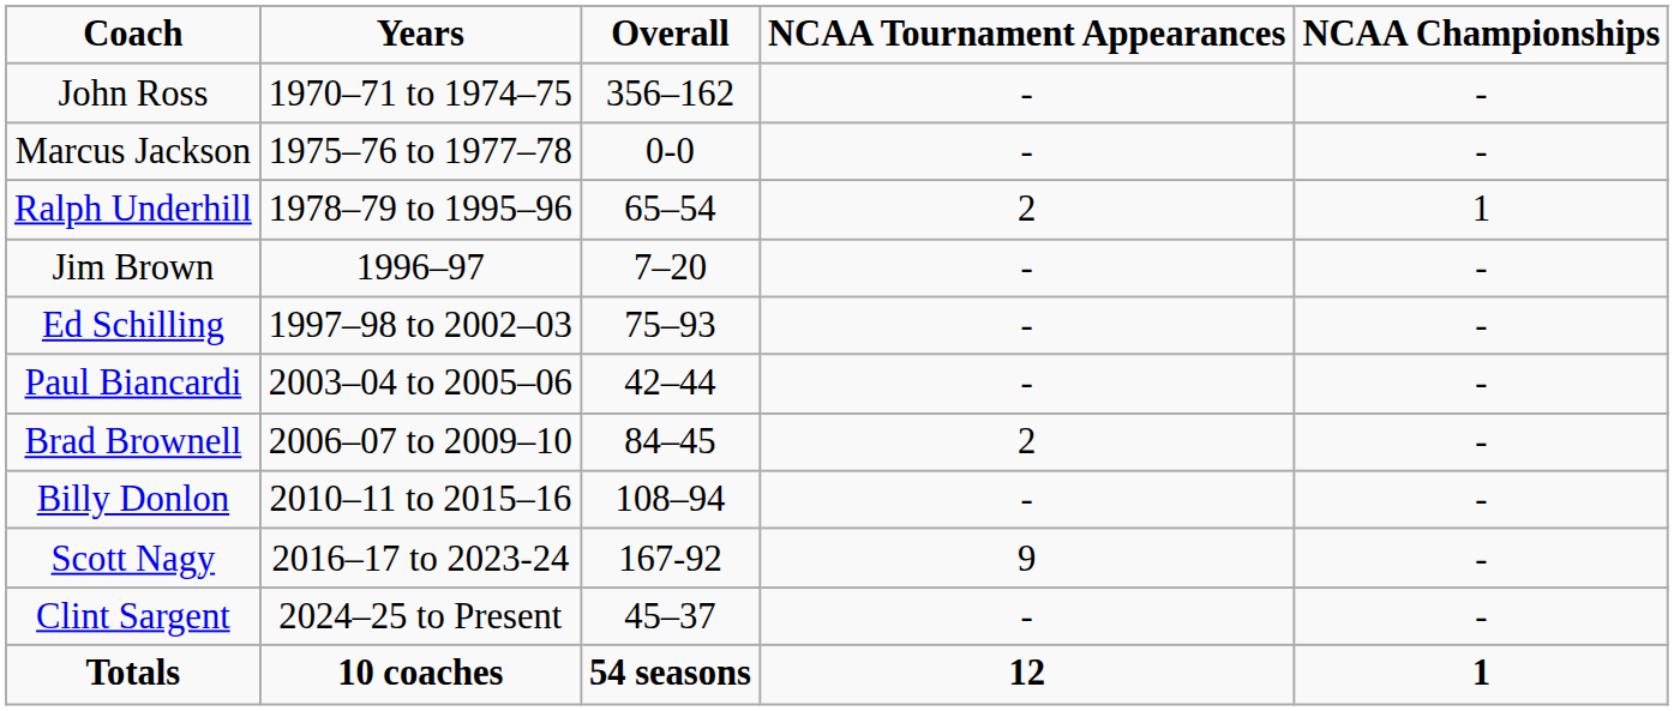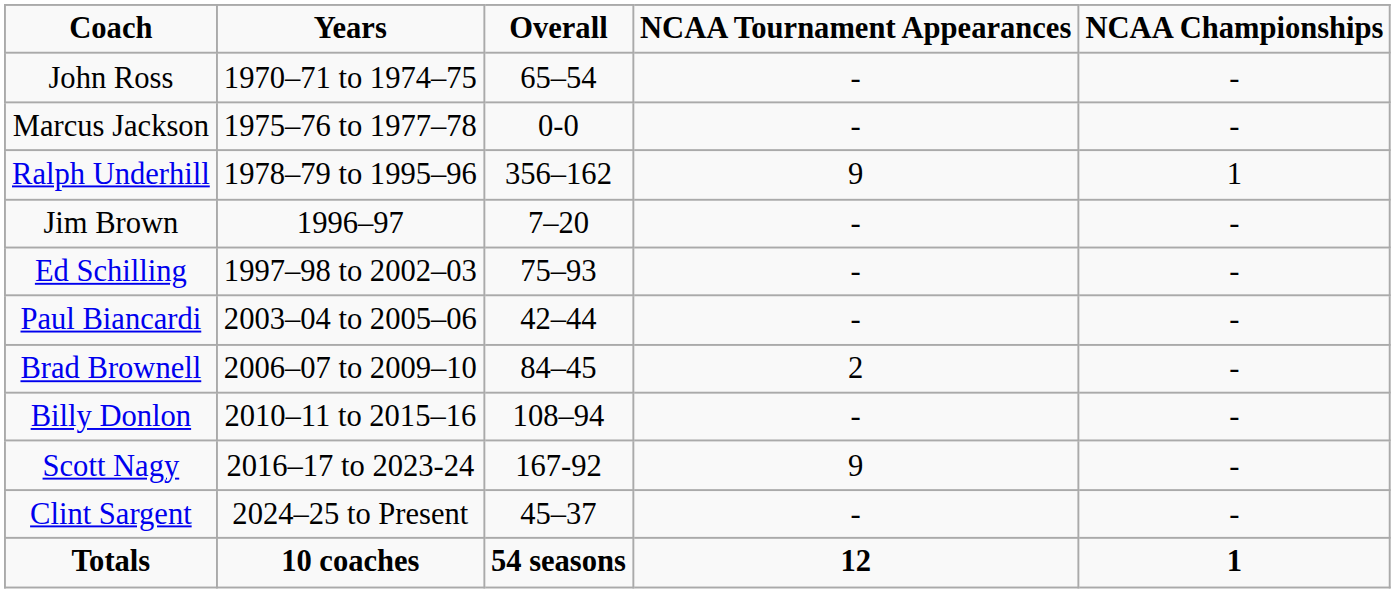 <table class="wikitable" style="text-align:center">
 <tr>
 <td style=><strong>Coach</strong></td>
 <td style=><strong>Years</strong></td>
 <td style=><strong>Overall</strong></td>
 <td style=><strong>NCAA Tournament Appearances</strong></td>
 <td style=><strong>NCAA Championships</strong></td>
 </tr>
 <tr>
 <td>John Ross</td>
 <td>1970–71 to 1974–75</td>
-<td>356–162</td>
+<td>65–54</td>
 <td>-</td>
 <td>-</td>
 </tr>
 <tr>
 <td>Marcus Jackson</td>
 <td>1975–76 to 1977–78</td>
 <td>0-0</td>
 <td>-</td>
 <td>-</td>
 </tr>
 <tr>
 <td><a href='#'>Ralph Underhill</a></td>
 <td>1978–79 to 1995–96</td>
-<td>65–54</td>
-<td>2</td>
+<td>356–162</td>
+<td>9</td>
 <td>1</td>
 </tr>
 <tr>
 <td>Jim Brown</td>
 <td>1996–97</td>
 <td>7–20</td>
 <td>-</td>
 <td>-</td>
 </tr>
 <tr>
 <td><a href='#'>Ed Schilling</a></td>
 <td>1997–98 to 2002–03</td>
 <td>75–93</td>
 <td>-</td>
 <td>-</td>
 </tr>
 <tr>
 <td><a href='#'>Paul Biancardi</a></td>
 <td>2003–04 to 2005–06</td>
 <td>42–44</td>
 <td>-</td>
 <td>-</td>
 </tr>
 <tr>
 <td><a href='#'>Brad Brownell</a></td>
 <td>2006–07 to 2009–10</td>
 <td>84–45</td>
 <td>2</td>
 <td>-</td>
 </tr>
 <tr>
 <td><a href='#'>Billy Donlon</a></td>
 <td>2010–11 to 2015–16</td>
 <td>108–94</td>
 <td>-</td>
 <td>-</td>
 </tr>
 <tr>
 <td><a href='#'>Scott Nagy</a></td>
 <td>2016–17 to 2023-24</td>
 <td>167-92</td>
 <td>9</td>
 <td>-</td>
 </tr>
 <tr>
 <td><a href='#'>Clint Sargent</a></td>
 <td>2024–25 to Present</td>
 <td>45–37</td>
 <td>-</td>
 <td>-</td>
 </tr>
 <tr align=center>
 <td style=><strong>Totals</strong></td>
 <td style=><strong>10 coaches</strong></td>
 <td style=><strong>54 seasons</strong></td>
 <td style=><strong>12</strong></td>
 <td style=><strong>1</strong></td>
 </tr>
 </table>
